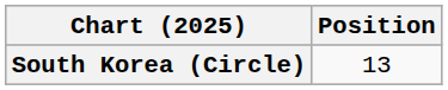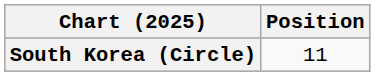 <table class="wikitable plainrowheaders" style="text-align:center">
 <tr>
 <th scope="col">Chart (2025)</th>
 <th scope="col">Position</th>
 </tr>
 <tr>
 <th scope="row">South Korea (Circle)</th>
-<td>13</td>
+<td>11</td>
 </tr>
 </table>
